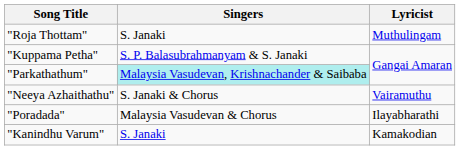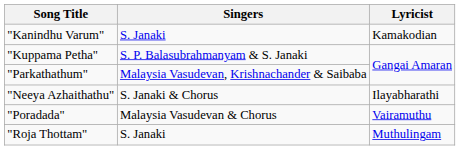 <table class="wikitable">
 <tr>
 <th>Song Title</th>
 <th>Singers</th>
 <th>Lyricist</th>
 </tr>
 <tr>
-<td>"Roja Thottam"</td>
-<td>S. Janaki</td>
-<td><a href='#'>Muthulingam</a></td>
+<td>"Kanindhu Varum"</td>
+<td><a href='#'>S. Janaki</a></td>
+<td>Kamakodian</td>
 </tr>
 <tr>
 <td>"Kuppama Petha"</td>
 <td><a href='#'>S. P. Balasubrahmanyam</a> & S. Janaki</td>
 <td rowspan="2"><a href='#'>Gangai Amaran</a></td>
 </tr>
 <tr>
 <td>"Parkathathum"</td>
-<td style="background: paleturquoise;"><a href='#'>Malaysia Vasudevan</a>, <a href='#'>Krishnachander</a> & Saibaba</td>
+<td><a href='#'>Malaysia Vasudevan</a>, <a href='#'>Krishnachander</a> & Saibaba</td>
 </tr>
 <tr>
 <td>"Neeya Azhaithathu"</td>
 <td>S. Janaki & Chorus</td>
-<td><a href='#'>Vairamuthu</a></td>
+<td>Ilayabharathi</td>
 </tr>
 <tr>
 <td>"Poradada"</td>
 <td>Malaysia Vasudevan & Chorus</td>
-<td>Ilayabharathi</td>
+<td><a href='#'>Vairamuthu</a></td>
 </tr>
 <tr>
-<td>"Kanindhu Varum"</td>
-<td><a href='#'>S. Janaki</a></td>
-<td>Kamakodian</td>
+<td>"Roja Thottam"</td>
+<td>S. Janaki</td>
+<td><a href='#'>Muthulingam</a></td>
 </tr>
 </table>
